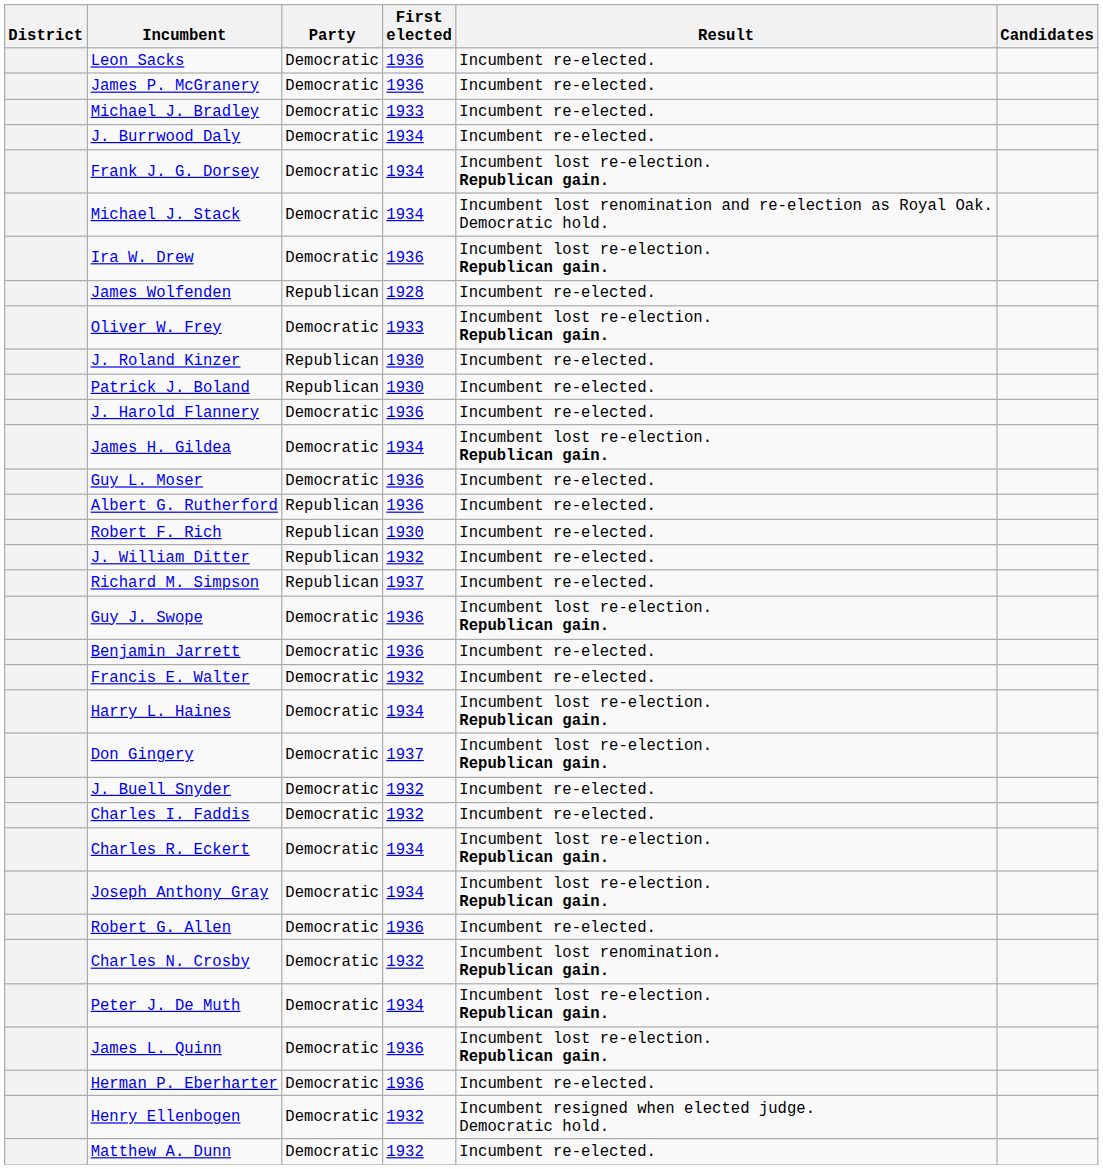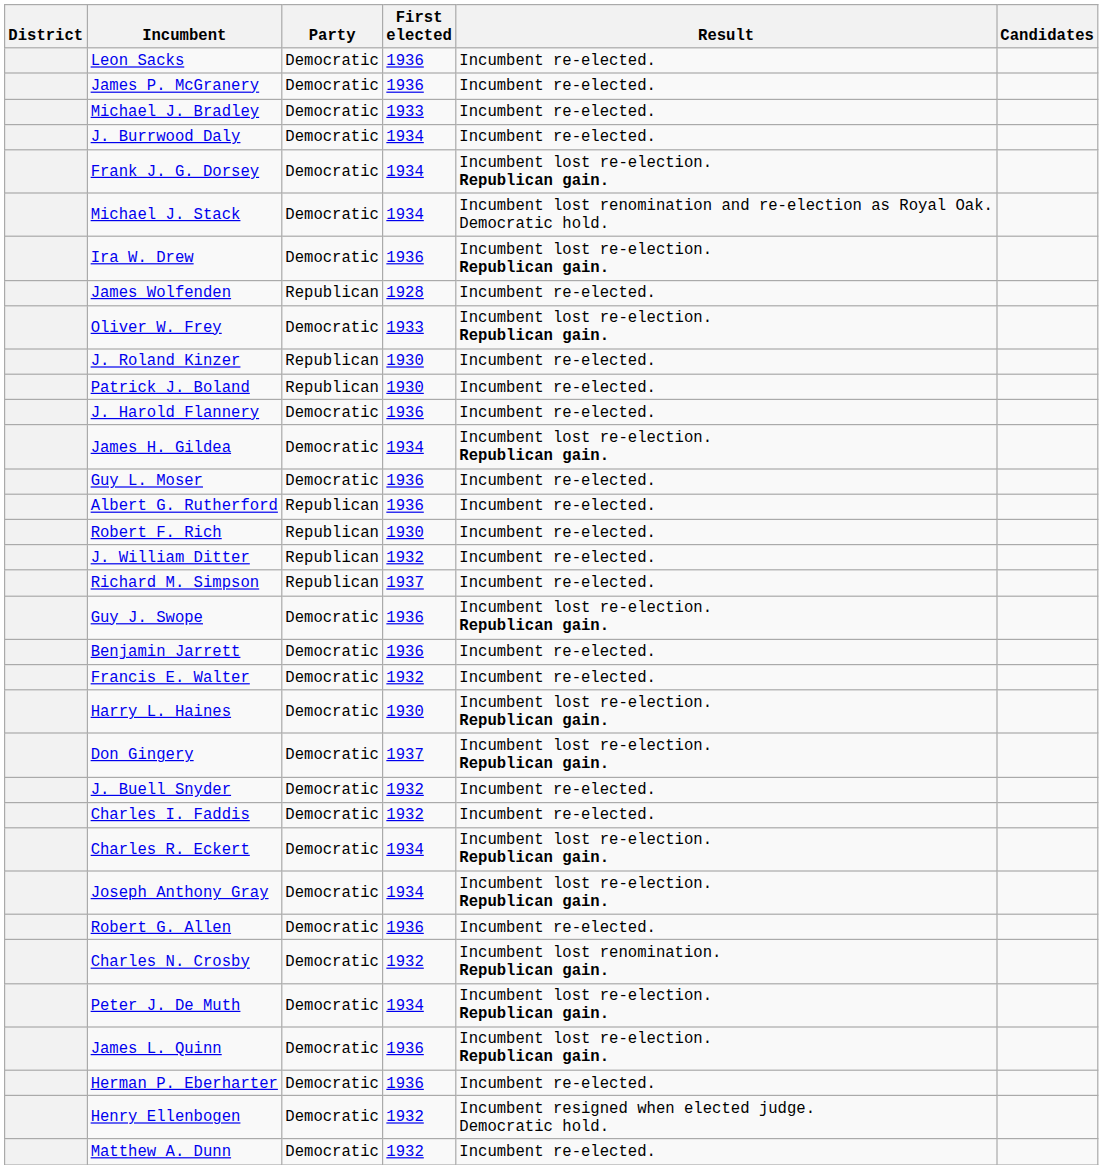 <table class=wikitable>
 <tr valign=bottom>
 <th>District</th>
 <th>Incumbent</th>
 <th>Party</th>
 <th>First<br>elected</th>
 <th>Result</th>
 <th>Candidates</th>
 </tr>
 <tr>
 <th></th>
 <td><a href='#'>Leon Sacks</a></td>
 <td>Democratic</td>
 <td><a href='#'>1936</a></td>
 <td>Incumbent re-elected.</td>
 <td nowrap></td>
 </tr>
 <tr>
 <th></th>
 <td><a href='#'>James P. McGranery</a></td>
 <td>Democratic</td>
 <td><a href='#'>1936</a></td>
 <td>Incumbent re-elected.</td>
 <td nowrap></td>
 </tr>
 <tr>
 <th></th>
 <td><a href='#'>Michael J. Bradley</a></td>
 <td>Democratic</td>
 <td><a href='#'>1933</a></td>
 <td>Incumbent re-elected.</td>
 <td nowrap></td>
 </tr>
 <tr>
 <th></th>
 <td><a href='#'>J. Burrwood Daly</a></td>
 <td>Democratic</td>
 <td><a href='#'>1934</a></td>
 <td>Incumbent re-elected.</td>
 <td nowrap></td>
 </tr>
 <tr>
 <th></th>
 <td><a href='#'>Frank J. G. Dorsey</a></td>
 <td>Democratic</td>
 <td><a href='#'>1934</a></td>
 <td>Incumbent lost re-election.<br><strong>Republican gain.</strong></td>
 <td nowrap></td>
 </tr>
 <tr>
 <th></th>
 <td><a href='#'>Michael J. Stack</a></td>
 <td>Democratic</td>
 <td><a href='#'>1934</a></td>
 <td>Incumbent lost renomination and re-election as Royal Oak.<br>Democratic hold.</td>
 <td nowrap></td>
 </tr>
 <tr>
 <th></th>
 <td><a href='#'>Ira W. Drew</a></td>
 <td>Democratic</td>
 <td><a href='#'>1936</a></td>
 <td>Incumbent lost re-election.<br><strong>Republican gain.</strong></td>
 <td nowrap></td>
 </tr>
 <tr>
 <th></th>
 <td><a href='#'>James Wolfenden</a></td>
 <td>Republican</td>
 <td><a href='#'>1928</a></td>
 <td>Incumbent re-elected.</td>
 <td nowrap></td>
 </tr>
 <tr>
 <th></th>
 <td><a href='#'>Oliver W. Frey</a></td>
 <td>Democratic</td>
 <td><a href='#'>1933</a></td>
 <td>Incumbent lost re-election.<br><strong>Republican gain.</strong></td>
 <td nowrap></td>
 </tr>
 <tr>
 <th></th>
 <td><a href='#'>J. Roland Kinzer</a></td>
 <td>Republican</td>
 <td><a href='#'>1930</a></td>
 <td>Incumbent re-elected.</td>
 <td nowrap></td>
 </tr>
 <tr>
 <th></th>
 <td><a href='#'>Patrick J. Boland</a></td>
 <td>Republican</td>
 <td><a href='#'>1930</a></td>
 <td>Incumbent re-elected.</td>
 <td nowrap></td>
 </tr>
 <tr>
 <th></th>
 <td><a href='#'>J. Harold Flannery</a></td>
 <td>Democratic</td>
 <td><a href='#'>1936</a></td>
 <td>Incumbent re-elected.</td>
 <td nowrap></td>
 </tr>
 <tr>
 <th></th>
 <td><a href='#'>James H. Gildea</a></td>
 <td>Democratic</td>
 <td><a href='#'>1934</a></td>
 <td>Incumbent lost re-election.<br><strong>Republican gain.</strong></td>
 <td nowrap></td>
 </tr>
 <tr>
 <th></th>
 <td><a href='#'>Guy L. Moser</a></td>
 <td>Democratic</td>
 <td><a href='#'>1936</a></td>
 <td>Incumbent re-elected.</td>
 <td nowrap></td>
 </tr>
 <tr>
 <th></th>
 <td><a href='#'>Albert G. Rutherford</a></td>
 <td>Republican</td>
 <td><a href='#'>1936</a></td>
 <td>Incumbent re-elected.</td>
 <td nowrap></td>
 </tr>
 <tr>
 <th></th>
 <td><a href='#'>Robert F. Rich</a></td>
 <td>Republican</td>
 <td><a href='#'>1930</a></td>
 <td>Incumbent re-elected.</td>
 <td nowrap></td>
 </tr>
 <tr>
 <th></th>
 <td><a href='#'>J. William Ditter</a></td>
 <td>Republican</td>
 <td><a href='#'>1932</a></td>
 <td>Incumbent re-elected.</td>
 <td nowrap></td>
 </tr>
 <tr>
 <th></th>
 <td><a href='#'>Richard M. Simpson</a></td>
 <td>Republican</td>
 <td><a href='#'>1937 </a></td>
 <td>Incumbent re-elected.</td>
 <td nowrap></td>
 </tr>
 <tr>
 <th></th>
 <td><a href='#'>Guy J. Swope</a></td>
 <td>Democratic</td>
 <td><a href='#'>1936</a></td>
 <td>Incumbent lost re-election.<br><strong>Republican gain.</strong></td>
 <td nowrap></td>
 </tr>
 <tr>
 <th></th>
 <td><a href='#'>Benjamin Jarrett</a></td>
 <td>Democratic</td>
 <td><a href='#'>1936</a></td>
 <td>Incumbent re-elected.</td>
 <td nowrap></td>
 </tr>
 <tr>
 <th></th>
 <td><a href='#'>Francis E. Walter</a></td>
 <td>Democratic</td>
 <td><a href='#'>1932</a></td>
 <td>Incumbent re-elected.</td>
 <td nowrap></td>
 </tr>
 <tr>
 <th></th>
 <td><a href='#'>Harry L. Haines</a></td>
 <td>Democratic</td>
-<td><a href='#'>1934</a></td>
+<td><a href='#'>1930</a></td>
 <td>Incumbent lost re-election.<br><strong>Republican gain.</strong></td>
 <td nowrap></td>
 </tr>
 <tr>
 <th></th>
 <td><a href='#'>Don Gingery</a></td>
 <td>Democratic</td>
 <td><a href='#'>1937</a></td>
 <td>Incumbent lost re-election.<br><strong>Republican gain.</strong></td>
 <td nowrap></td>
 </tr>
 <tr>
 <th></th>
 <td><a href='#'>J. Buell Snyder</a></td>
 <td>Democratic</td>
 <td><a href='#'>1932</a></td>
 <td>Incumbent re-elected.</td>
 <td nowrap></td>
 </tr>
 <tr>
 <th></th>
 <td><a href='#'>Charles I. Faddis</a></td>
 <td>Democratic</td>
 <td><a href='#'>1932</a></td>
 <td>Incumbent re-elected.</td>
 <td nowrap></td>
 </tr>
 <tr>
 <th></th>
 <td><a href='#'>Charles R. Eckert</a></td>
 <td>Democratic</td>
 <td><a href='#'>1934</a></td>
 <td>Incumbent lost re-election.<br><strong>Republican gain.</strong></td>
 <td nowrap></td>
 </tr>
 <tr>
 <th></th>
 <td><a href='#'>Joseph Anthony Gray</a></td>
 <td>Democratic</td>
 <td><a href='#'>1934</a></td>
 <td>Incumbent lost re-election.<br><strong>Republican gain.</strong></td>
 <td nowrap></td>
 </tr>
 <tr>
 <th></th>
 <td><a href='#'>Robert G. Allen</a></td>
 <td>Democratic</td>
 <td><a href='#'>1936</a></td>
 <td>Incumbent re-elected.</td>
 <td nowrap></td>
 </tr>
 <tr>
 <th></th>
 <td><a href='#'>Charles N. Crosby</a></td>
 <td>Democratic</td>
 <td><a href='#'>1932</a></td>
 <td>Incumbent lost renomination.<br><strong>Republican gain.</strong></td>
 <td nowrap></td>
 </tr>
 <tr>
 <th></th>
 <td><a href='#'>Peter J. De Muth</a></td>
 <td>Democratic</td>
 <td><a href='#'>1934</a></td>
 <td>Incumbent lost re-election.<br><strong>Republican gain.</strong></td>
 <td nowrap></td>
 </tr>
 <tr>
 <th></th>
 <td><a href='#'>James L. Quinn</a></td>
 <td>Democratic</td>
 <td><a href='#'>1936</a></td>
 <td>Incumbent lost re-election.<br><strong>Republican gain.</strong></td>
 <td nowrap></td>
 </tr>
 <tr>
 <th></th>
 <td><a href='#'>Herman P. Eberharter</a></td>
 <td>Democratic</td>
 <td><a href='#'>1936</a></td>
 <td>Incumbent re-elected.</td>
 <td nowrap></td>
 </tr>
 <tr>
 <th></th>
 <td><a href='#'>Henry Ellenbogen</a></td>
 <td>Democratic</td>
 <td><a href='#'>1932</a></td>
 <td>Incumbent resigned when elected judge.<br>Democratic hold.</td>
 <td nowrap></td>
 </tr>
 <tr>
 <th></th>
 <td><a href='#'>Matthew A. Dunn</a></td>
 <td>Democratic</td>
 <td><a href='#'>1932</a></td>
 <td>Incumbent re-elected.</td>
 <td nowrap></td>
 </tr>
 </table>
